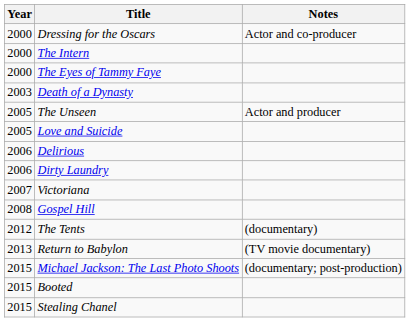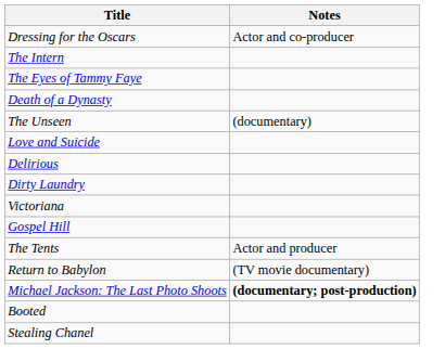 <table class="wikitable sortable">
 <tr>
-<th>Year</th>
 <th>Title</th>
 <th>Notes</th>
 </tr>
 <tr>
-<td>2000</td>
 <td><em>Dressing for the Oscars</em></td>
 <td>Actor and co-producer</td>
 </tr>
 <tr>
-<td>2000</td>
 <td><em><a href='#'>The Intern</a></em></td>
 <td></td>
 </tr>
 <tr>
-<td>2000</td>
 <td><em><a href='#'>The Eyes of Tammy Faye</a></em></td>
 <td></td>
 </tr>
 <tr>
-<td>2003</td>
 <td><em><a href='#'>Death of a Dynasty</a></em></td>
 <td></td>
 </tr>
 <tr>
-<td>2005</td>
 <td><em>The Unseen</em></td>
-<td>Actor and producer</td>
+<td>(documentary)</td>
 </tr>
 <tr>
-<td>2005</td>
 <td><em><a href='#'>Love and Suicide</a></em></td>
 <td></td>
 </tr>
 <tr>
-<td>2006</td>
 <td><em><a href='#'>Delirious</a></em></td>
 <td></td>
 </tr>
 <tr>
-<td>2006</td>
 <td><em><a href='#'>Dirty Laundry</a></em></td>
 <td></td>
 </tr>
 <tr>
-<td>2007</td>
 <td><em>Victoriana</em></td>
 <td></td>
 </tr>
 <tr>
-<td>2008</td>
 <td><em><a href='#'>Gospel Hill</a></em></td>
 <td></td>
 </tr>
 <tr>
-<td>2012</td>
 <td><em>The Tents</em></td>
-<td>(documentary)</td>
+<td>Actor and producer</td>
 </tr>
 <tr>
-<td>2013</td>
 <td><em>Return to Babylon</em></td>
 <td>(TV movie documentary)</td>
 </tr>
 <tr>
-<td>2015</td>
 <td><em><a href='#'>Michael Jackson: The Last Photo Shoots</a></em></td>
-<td>(documentary; post-production)</td>
+<td><strong>(documentary; post-production)</strong></td>
 </tr>
 <tr>
-<td>2015</td>
 <td><em>Booted</em></td>
 <td></td>
 </tr>
 <tr>
-<td>2015</td>
 <td><em>Stealing Chanel</em></td>
 <td></td>
 </tr>
 </table>
